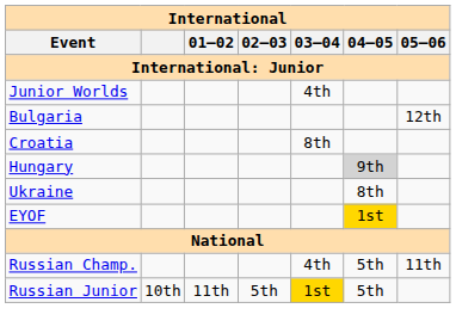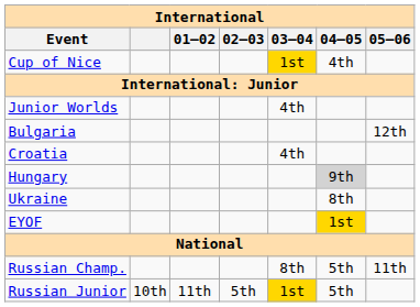 <table class="wikitable" style="text-align:center">
 <tr>
 <th colspan="7" style="background:#ffdead; text-align:center;">International</th>
 </tr>
 <tr>
 <th>Event</th>
 <th></th>
 <th>01–02</th>
 <th>02–03</th>
 <th>03–04</th>
 <th>04–05</th>
 <th>05–06</th>
+</tr>
+<tr>
+<td align=left><a href='#'>Cup of Nice</a></td>
+<td></td>
+<td></td>
+<td></td>
+<td bgcolor=gold>1st</td>
+<td>4th</td>
+<td></td>
 </tr>
 <tr>
 <th colspan="7" style="background:#ffdead; text-align:center;">International: Junior</th>
 </tr>
 <tr>
 <td align=left><a href='#'>Junior Worlds</a></td>
 <td></td>
 <td></td>
 <td></td>
 <td>4th</td>
 <td></td>
 <td></td>
 </tr>
 <tr>
 <td align=left> <a href='#'>Bulgaria</a></td>
 <td></td>
 <td></td>
 <td></td>
 <td></td>
 <td></td>
 <td>12th</td>
 </tr>
 <tr>
 <td align=left> <a href='#'>Croatia</a></td>
 <td></td>
 <td></td>
 <td></td>
-<td>8th</td>
+<td>4th</td>
 <td></td>
 <td></td>
 </tr>
 <tr>
 <td align=left> <a href='#'>Hungary</a></td>
 <td></td>
 <td></td>
 <td></td>
 <td></td>
 <td style="background: lightgrey;">9th</td>
 <td></td>
 </tr>
 <tr>
 <td align=left> <a href='#'>Ukraine</a></td>
 <td></td>
 <td></td>
 <td></td>
 <td></td>
 <td>8th</td>
 <td></td>
 </tr>
 <tr>
 <td align=left><a href='#'>EYOF</a></td>
 <td></td>
 <td></td>
 <td></td>
 <td></td>
 <td bgcolor=gold>1st</td>
 <td></td>
 </tr>
 <tr>
 <th colspan="7" style="background:#ffdead; text-align:center;">National</th>
 </tr>
 <tr>
 <td align=left><a href='#'>Russian Champ.</a></td>
 <td></td>
 <td></td>
 <td></td>
-<td>4th</td>
+<td>8th</td>
 <td>5th</td>
 <td>11th</td>
 </tr>
 <tr>
 <td align=left><a href='#'>Russian Junior</a></td>
 <td>10th</td>
 <td>11th</td>
 <td>5th</td>
 <td bgcolor=gold>1st</td>
 <td>5th</td>
 <td></td>
 </tr>
 </table>
